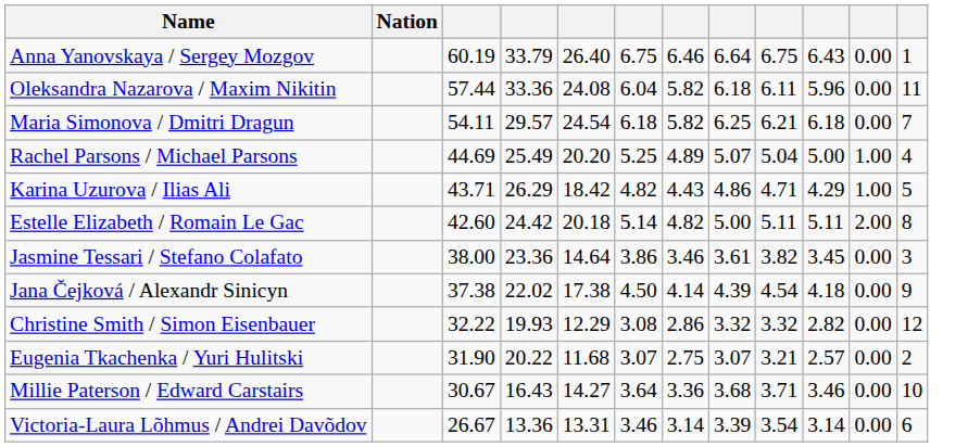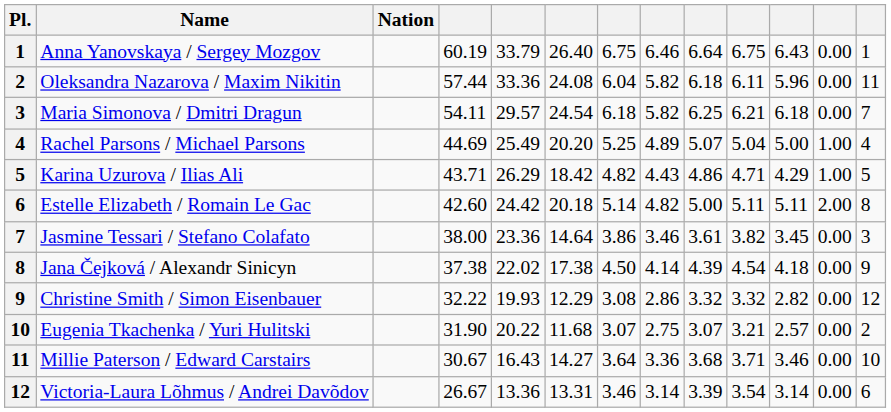 <table class="wikitable sortable">
 <tr>
+<th>Pl.</th>
 <th>Name</th>
 <th>Nation</th>
 <th></th>
 <th></th>
 <th></th>
 <th></th>
 <th></th>
 <th></th>
 <th></th>
 <th></th>
 <th></th>
 <th></th>
 </tr>
 <tr>
+<th>1</th>
 <td><a href='#'>Anna Yanovskaya</a> / <a href='#'>Sergey Mozgov</a></td>
 <td></td>
 <td>60.19</td>
 <td>33.79</td>
 <td>26.40</td>
 <td>6.75</td>
 <td>6.46</td>
 <td>6.64</td>
 <td>6.75</td>
 <td>6.43</td>
 <td>0.00</td>
 <td>1</td>
 </tr>
 <tr>
+<th>2</th>
 <td><a href='#'>Oleksandra Nazarova</a> / <a href='#'>Maxim Nikitin</a></td>
 <td></td>
 <td>57.44</td>
 <td>33.36</td>
 <td>24.08</td>
 <td>6.04</td>
 <td>5.82</td>
 <td>6.18</td>
 <td>6.11</td>
 <td>5.96</td>
 <td>0.00</td>
 <td>11</td>
 </tr>
 <tr>
+<th>3</th>
 <td><a href='#'>Maria Simonova</a> / <a href='#'>Dmitri Dragun</a></td>
 <td></td>
 <td>54.11</td>
 <td>29.57</td>
 <td>24.54</td>
 <td>6.18</td>
 <td>5.82</td>
 <td>6.25</td>
 <td>6.21</td>
 <td>6.18</td>
 <td>0.00</td>
 <td>7</td>
 </tr>
 <tr>
+<th>4</th>
 <td><a href='#'>Rachel Parsons</a> / <a href='#'>Michael Parsons</a></td>
 <td></td>
 <td>44.69</td>
 <td>25.49</td>
 <td>20.20</td>
 <td>5.25</td>
 <td>4.89</td>
 <td>5.07</td>
 <td>5.04</td>
 <td>5.00</td>
 <td>1.00</td>
 <td>4</td>
 </tr>
 <tr>
+<th>5</th>
 <td><a href='#'>Karina Uzurova</a> / <a href='#'>Ilias Ali</a></td>
 <td></td>
 <td>43.71</td>
 <td>26.29</td>
 <td>18.42</td>
 <td>4.82</td>
 <td>4.43</td>
 <td>4.86</td>
 <td>4.71</td>
 <td>4.29</td>
 <td>1.00</td>
 <td>5</td>
 </tr>
 <tr>
+<th>6</th>
 <td><a href='#'>Estelle Elizabeth</a> / <a href='#'>Romain Le Gac</a></td>
 <td></td>
 <td>42.60</td>
 <td>24.42</td>
 <td>20.18</td>
 <td>5.14</td>
 <td>4.82</td>
 <td>5.00</td>
 <td>5.11</td>
 <td>5.11</td>
 <td>2.00</td>
 <td>8</td>
 </tr>
 <tr>
+<th>7</th>
 <td><a href='#'>Jasmine Tessari</a> / <a href='#'>Stefano Colafato</a></td>
 <td></td>
 <td>38.00</td>
 <td>23.36</td>
 <td>14.64</td>
 <td>3.86</td>
 <td>3.46</td>
 <td>3.61</td>
 <td>3.82</td>
 <td>3.45</td>
 <td>0.00</td>
 <td>3</td>
 </tr>
 <tr>
+<th>8</th>
 <td><a href='#'>Jana Čejková</a> / Alexandr Sinicyn</td>
 <td></td>
 <td>37.38</td>
 <td>22.02</td>
 <td>17.38</td>
 <td>4.50</td>
 <td>4.14</td>
 <td>4.39</td>
 <td>4.54</td>
 <td>4.18</td>
 <td>0.00</td>
 <td>9</td>
 </tr>
 <tr>
+<th>9</th>
 <td><a href='#'>Christine Smith</a> / <a href='#'>Simon Eisenbauer</a></td>
 <td></td>
 <td>32.22</td>
 <td>19.93</td>
 <td>12.29</td>
 <td>3.08</td>
 <td>2.86</td>
 <td>3.32</td>
 <td>3.32</td>
 <td>2.82</td>
 <td>0.00</td>
 <td>12</td>
 </tr>
 <tr>
+<th>10</th>
 <td><a href='#'>Eugenia Tkachenka</a> / <a href='#'>Yuri Hulitski</a></td>
 <td></td>
 <td>31.90</td>
 <td>20.22</td>
 <td>11.68</td>
 <td>3.07</td>
 <td>2.75</td>
 <td>3.07</td>
 <td>3.21</td>
 <td>2.57</td>
 <td>0.00</td>
 <td>2</td>
 </tr>
 <tr>
+<th>11</th>
 <td><a href='#'>Millie Paterson</a> / <a href='#'>Edward Carstairs</a></td>
 <td></td>
 <td>30.67</td>
 <td>16.43</td>
 <td>14.27</td>
 <td>3.64</td>
 <td>3.36</td>
 <td>3.68</td>
 <td>3.71</td>
 <td>3.46</td>
 <td>0.00</td>
 <td>10</td>
 </tr>
 <tr>
+<th>12</th>
 <td><a href='#'>Victoria-Laura Lõhmus</a> / <a href='#'>Andrei Davõdov</a></td>
 <td></td>
 <td>26.67</td>
 <td>13.36</td>
 <td>13.31</td>
 <td>3.46</td>
 <td>3.14</td>
 <td>3.39</td>
 <td>3.54</td>
 <td>3.14</td>
 <td>0.00</td>
 <td>6</td>
 </tr>
 </table>
